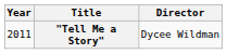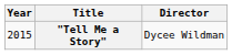 <table class="wikitable plainrowheaders">
 <tr>
 <th>Year</th>
 <th style="width:10em;">Title</th>
 <th>Director</th>
 </tr>
 <tr>
-<td>2011</td>
+<td>2015</td>
 <th scope="row">"Tell Me a Story"</th>
 <td>Dycee Wildman</td>
 </tr>
 </table>
